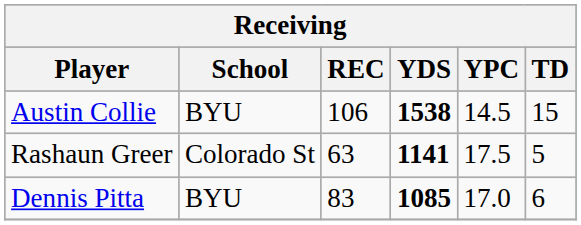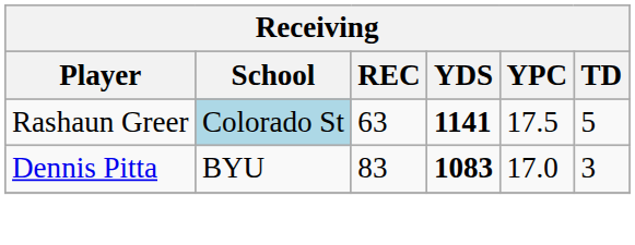 <table class="wikitable">
 <tr>
 <th colspan="6" align="center">Receiving</th>
 </tr>
 <tr>
 <th>Player</th>
 <th>School</th>
 <th>REC</th>
 <th>YDS</th>
 <th>YPC</th>
 <th>TD</th>
 </tr>
 <tr>
-<td><a href='#'>Austin Collie</a></td>
-<td>BYU</td>
-<td>106</td>
-<td><strong>1538</strong></td>
-<td>14.5</td>
-<td>15</td>
-</tr>
-<tr>
 <td>Rashaun Greer</td>
-<td>Colorado St</td>
+<td style="background: lightblue;">Colorado St</td>
 <td>63</td>
 <td><strong>1141</strong></td>
 <td>17.5</td>
 <td>5</td>
 </tr>
 <tr>
 <td><a href='#'>Dennis Pitta</a></td>
 <td>BYU</td>
 <td>83</td>
-<td><strong>1085</strong></td>
+<td><strong>1083</strong></td>
 <td>17.0</td>
-<td>6</td>
+<td>3</td>
 </tr>
 <tr>
 </tr>
 </table>
